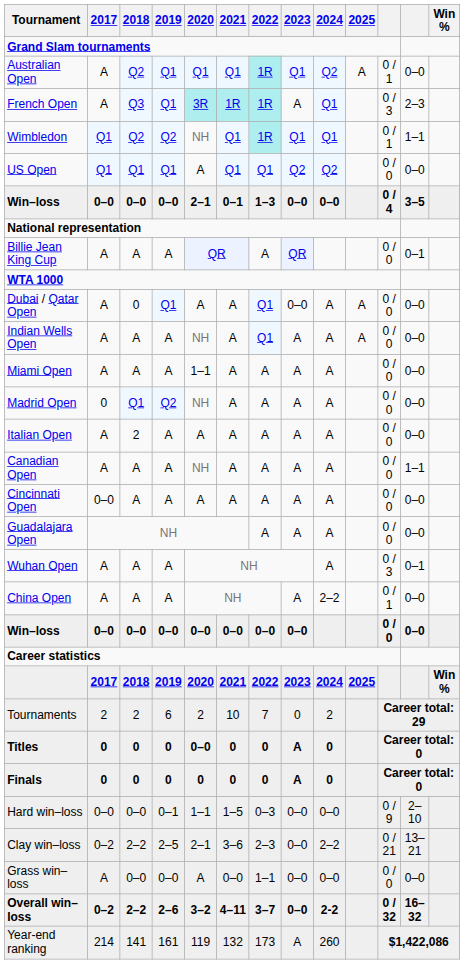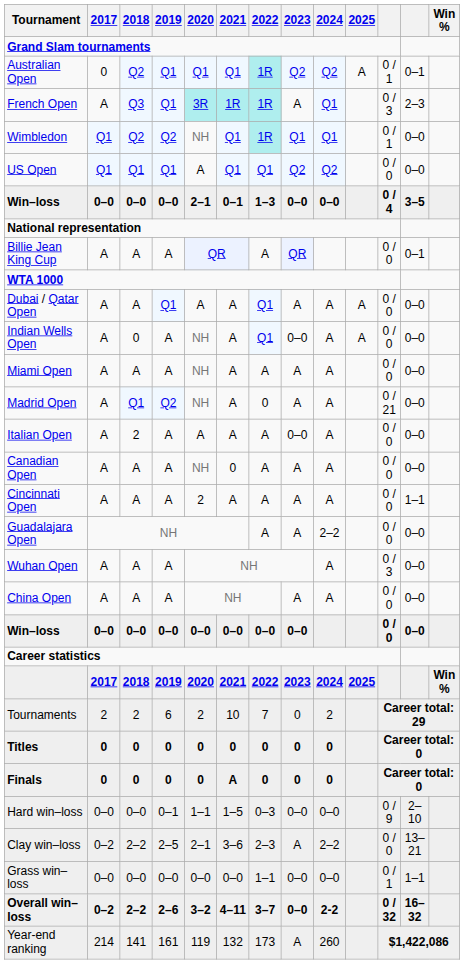 <table class="wikitable nowrap" style=text-align:center>
 <tr>
 <th>Tournament</th>
 <th><a href='#'>2017</a></th>
 <th><a href='#'>2018</a></th>
 <th><a href='#'>2019</a></th>
 <th><a href='#'>2020</a></th>
 <th><a href='#'>2021</a></th>
 <th><a href='#'>2022</a></th>
 <th><a href='#'>2023</a></th>
 <th><a href='#'>2024</a></th>
 <th><a href='#'>2025</a></th>
 <th></th>
 <th></th>
 <th>Win %</th>
 </tr>
 <tr>
 <td colspan="11" align="left"><strong><a href='#'>Grand Slam tournaments</a></strong></td>
 </tr>
 <tr>
 <td align=left><a href='#'>Australian Open</a></td>
-<td>A</td>
+<td>0</td>
 <td bgcolor=f0f8ff><a href='#'>Q2</a></td>
 <td bgcolor=f0f8ff><a href='#'>Q1</a></td>
 <td bgcolor=f0f8ff><a href='#'>Q1</a></td>
 <td bgcolor=f0f8ff><a href='#'>Q1</a></td>
 <td bgcolor=afeeee><a href='#'>1R</a></td>
-<td bgcolor=f0f8ff><a href='#'>Q1</a></td>
+<td bgcolor=f0f8ff><a href='#'>Q2</a></td>
 <td bgcolor=f0f8ff><a href='#'>Q2</a></td>
 <td>A</td>
 <td>0 / 1</td>
-<td>0–0</td>
+<td>0–1</td>
 <td></td>
 </tr>
 <tr>
 <td align=left><a href='#'>French Open</a></td>
 <td>A</td>
 <td bgcolor=f0f8ff><a href='#'>Q3</a></td>
 <td bgcolor=f0f8ff><a href='#'>Q1</a></td>
 <td bgcolor=afeeee><a href='#'>3R</a></td>
 <td bgcolor=afeeee><a href='#'>1R</a></td>
 <td bgcolor=afeeee><a href='#'>1R</a></td>
 <td>A</td>
 <td bgcolor=f0f8ff><a href='#'>Q1</a></td>
 <td></td>
 <td>0 / 3</td>
 <td>2–3</td>
 <td></td>
 </tr>
 <tr>
 <td align=left><a href='#'>Wimbledon</a></td>
 <td bgcolor=f0f8ff><a href='#'>Q1</a></td>
 <td bgcolor=f0f8ff><a href='#'>Q2</a></td>
 <td bgcolor=f0f8ff><a href='#'>Q2</a></td>
 <td style=color:#767676>NH</td>
 <td bgcolor=f0f8ff><a href='#'>Q1</a></td>
 <td bgcolor=afeeee><a href='#'>1R</a></td>
 <td bgcolor=f0f8ff><a href='#'>Q1</a></td>
 <td bgcolor=f0f8ff><a href='#'>Q1</a></td>
 <td></td>
 <td>0 / 1</td>
-<td>1–1</td>
+<td>0–0</td>
 <td></td>
 </tr>
 <tr>
 <td align=left><a href='#'>US Open</a></td>
 <td bgcolor=f0f8ff><a href='#'>Q1</a></td>
 <td bgcolor=f0f8ff><a href='#'>Q1</a></td>
 <td bgcolor=f0f8ff><a href='#'>Q1</a></td>
 <td>A</td>
 <td bgcolor=f0f8ff><a href='#'>Q1</a></td>
 <td bgcolor=f0f8ff><a href='#'>Q1</a></td>
 <td bgcolor=f0f8ff><a href='#'>Q2</a></td>
 <td bgcolor=f0f8ff><a href='#'>Q2</a></td>
 <td></td>
 <td>0 / 0</td>
 <td>0–0</td>
 <td></td>
 </tr>
 <tr style=background:#efefef;font-weight:bold>
 <td align=left>Win–loss</td>
 <td>0–0</td>
 <td>0–0</td>
 <td>0–0</td>
 <td>2–1</td>
 <td>0–1</td>
 <td>1–3</td>
 <td>0–0</td>
 <td>0–0</td>
 <td></td>
 <td>0 / 4</td>
 <td>3–5</td>
 <td></td>
 </tr>
 <tr>
 <td colspan="11" align=left><strong>National representation</strong></td>
 </tr>
 <tr>
 <td align=left><a href='#'>Billie Jean King Cup</a></td>
 <td>A</td>
 <td>A</td>
 <td>A</td>
 <td colspan="2" bgcolor=ecf2ff><a href='#'>QR</a></td>
 <td>A</td>
 <td bgcolor=ecf2ff><a href='#'>QR</a></td>
 <td></td>
 <td></td>
 <td>0 / 0</td>
 <td>0–1</td>
 <td></td>
 </tr>
 <tr>
 <td colspan="11" align="left"><strong><a href='#'>WTA 1000</a></strong></td>
 </tr>
 <tr>
 <td align=left><a href='#'>Dubai</a> / <a href='#'>Qatar Open</a></td>
 <td>A</td>
-<td>0</td>
+<td>A</td>
 <td bgcolor=f0f8ff><a href='#'>Q1</a></td>
 <td>A</td>
 <td>A</td>
 <td bgcolor=f0f8ff><a href='#'>Q1</a></td>
-<td>0–0</td>
+<td>A</td>
 <td>A</td>
 <td>A</td>
 <td>0 / 0</td>
 <td>0–0</td>
 <td></td>
 </tr>
 <tr>
 <td align=left><a href='#'>Indian Wells Open</a></td>
 <td>A</td>
-<td>A</td>
+<td>0</td>
 <td>A</td>
 <td style=color:#767676>NH</td>
 <td>A</td>
 <td bgcolor=f0f8ff><a href='#'>Q1</a></td>
-<td>A</td>
+<td>0–0</td>
 <td>A</td>
 <td>A</td>
 <td>0 / 0</td>
 <td>0–0</td>
 <td></td>
 </tr>
 <tr>
 <td align=left><a href='#'>Miami Open</a></td>
 <td>A</td>
 <td>A</td>
 <td>A</td>
-<td>1–1</td>
+<td style=color:#767676>NH</td>
 <td>A</td>
 <td>A</td>
 <td>A</td>
 <td>A</td>
 <td></td>
 <td>0 / 0</td>
 <td>0–0</td>
 <td></td>
 </tr>
 <tr>
 <td align="left"><a href='#'>Madrid Open</a></td>
-<td>0</td>
+<td>A</td>
 <td bgcolor="f0f8ff"><a href='#'>Q1</a></td>
 <td bgcolor="f0f8ff"><a href='#'>Q2</a></td>
 <td style="color:#767676">NH</td>
 <td>A</td>
-<td>A</td>
+<td>0</td>
 <td>A</td>
 <td>A</td>
 <td></td>
-<td>0 / 0</td>
+<td>0 / 21</td>
 <td>0–0</td>
 <td></td>
 </tr>
 <tr>
 <td align=left><a href='#'>Italian Open</a></td>
 <td>A</td>
 <td>2</td>
 <td>A</td>
 <td>A</td>
 <td>A</td>
 <td>A</td>
-<td>A</td>
+<td>0–0</td>
 <td>A</td>
 <td></td>
 <td>0 / 0</td>
 <td>0–0</td>
 <td></td>
 </tr>
 <tr>
 <td align=left><a href='#'>Canadian Open</a></td>
 <td>A</td>
 <td>A</td>
 <td>A</td>
 <td style=color:#767676>NH</td>
+<td>0</td>
+<td>A</td>
+<td>A</td>
+<td>A</td>
+<td></td>
+<td>0 / 0</td>
+<td>0–0</td>
+<td></td>
+</tr>
+<tr>
+<td align=left><a href='#'>Cincinnati Open</a></td>
+<td>A</td>
+<td>A</td>
+<td>A</td>
+<td>2</td>
 <td>A</td>
 <td>A</td>
 <td>A</td>
 <td>A</td>
 <td></td>
 <td>0 / 0</td>
 <td>1–1</td>
 <td></td>
 </tr>
 <tr>
-<td align=left><a href='#'>Cincinnati Open</a></td>
-<td>0–0</td>
-<td>A</td>
-<td>A</td>
-<td>A</td>
-<td>A</td>
-<td>A</td>
-<td>A</td>
-<td>A</td>
-<td></td>
-<td>0 / 0</td>
-<td>0–0</td>
-<td></td>
-</tr>
-<tr>
 <td align="left"><a href='#'>Guadalajara Open</a></td>
 <td colspan="5" style="color:#767676">NH</td>
 <td>A</td>
 <td>A</td>
-<td>A</td>
+<td>2–2</td>
 <td></td>
 <td>0 / 0</td>
 <td>0–0</td>
 <td></td>
 </tr>
 <tr>
 <td align="left"><a href='#'>Wuhan Open</a></td>
 <td>A</td>
 <td>A</td>
 <td>A</td>
 <td colspan="4" style="color:#767676">NH</td>
 <td>A</td>
 <td></td>
 <td>0 / 3</td>
-<td>0–1</td>
+<td>0–0</td>
 <td></td>
 </tr>
 <tr>
 <td align="left"><a href='#'>China Open</a></td>
 <td>A</td>
 <td>A</td>
 <td>A</td>
 <td colspan="3" style="color:#767676">NH</td>
 <td>A</td>
-<td>2–2</td>
+<td>A</td>
 <td></td>
-<td>0 / 1</td>
+<td>0 / 0</td>
 <td>0–0</td>
 <td></td>
 </tr>
 <tr style=background:#efefef;font-weight:bold>
 <td align=left>Win–loss</td>
 <td>0–0</td>
 <td>0–0</td>
 <td>0–0</td>
 <td>0–0</td>
 <td>0–0</td>
 <td>0–0</td>
 <td>0–0</td>
 <td></td>
 <td></td>
 <td>0 / 0</td>
 <td>0–0</td>
 <td></td>
 </tr>
 <tr>
 <td colspan="11" align="left"><strong>Career statistics</strong></td>
 </tr>
 <tr style=background:#efefef;font-weight:bold>
 <td></td>
 <td><a href='#'>2017</a></td>
 <td><a href='#'>2018</a></td>
 <td><a href='#'>2019</a></td>
 <td><a href='#'>2020</a></td>
 <td><a href='#'>2021</a></td>
 <td><a href='#'>2022</a></td>
 <td><a href='#'>2023</a></td>
 <td><a href='#'>2024</a></td>
 <td><a href='#'>2025</a></td>
 <td></td>
 <td></td>
 <td>Win %</td>
 </tr>
 <tr bgcolor=efefef>
 <td align=left>Tournaments</td>
 <td>2</td>
 <td>2</td>
 <td>6</td>
 <td>2</td>
 <td>10</td>
 <td>7</td>
 <td>0</td>
 <td>2</td>
 <td></td>
 <td colspan="3"><strong>Career total: 29</strong></td>
 </tr>
 <tr style=background:#efefef;font-weight:bold>
 <td align=left>Titles</td>
 <td>0</td>
 <td>0</td>
 <td>0</td>
-<td>0–0</td>
 <td>0</td>
 <td>0</td>
-<td>A</td>
+<td>0</td>
+<td>0</td>
 <td>0</td>
 <td></td>
 <td colspan="3">Career total: 0</td>
 </tr>
 <tr style=background:#efefef;font-weight:bold>
 <td align=left>Finals</td>
 <td>0</td>
 <td>0</td>
 <td>0</td>
 <td>0</td>
+<td>A</td>
 <td>0</td>
 <td>0</td>
-<td>A</td>
 <td>0</td>
 <td></td>
 <td colspan="3">Career total: 0</td>
 </tr>
 <tr bgcolor=efefef>
 <td align=left>Hard win–loss</td>
 <td>0–0</td>
 <td>0–0</td>
 <td>0–1</td>
 <td>1–1</td>
 <td>1–5</td>
 <td>0–3</td>
 <td>0–0</td>
 <td>0–0</td>
 <td></td>
 <td>0 / 9</td>
 <td>2–10</td>
 <td></td>
 </tr>
 <tr bgcolor=efefef>
 <td align=left>Clay win–loss</td>
 <td>0–2</td>
 <td>2–2</td>
 <td>2–5</td>
 <td>2–1</td>
 <td>3–6</td>
 <td>2–3</td>
-<td>0–0</td>
+<td>A</td>
 <td>2–2</td>
 <td></td>
-<td>0 / 21</td>
+<td>0 / 0</td>
 <td>13–21</td>
 <td></td>
 </tr>
 <tr bgcolor=efefef>
 <td align=left>Grass win–loss</td>
-<td>A</td>
 <td>0–0</td>
 <td>0–0</td>
-<td>A</td>
+<td>0–0</td>
+<td>0–0</td>
 <td>0–0</td>
 <td>1–1</td>
 <td>0–0</td>
 <td>0–0</td>
 <td></td>
-<td>0 / 0</td>
-<td>0–0</td>
+<td>0 / 1</td>
+<td>1–1</td>
 <td></td>
 </tr>
 <tr style=background:#efefef;font-weight:bold>
 <td align=left>Overall win–loss</td>
 <td>0–2</td>
 <td>2–2</td>
 <td>2–6</td>
 <td>3–2</td>
 <td>4–11</td>
 <td>3–7</td>
 <td>0–0</td>
 <td>2-2</td>
 <td></td>
 <td>0 / 32</td>
 <td>16–32</td>
 <td></td>
 </tr>
 <tr style=background:#efefef>
 <td align=left>Year-end ranking</td>
 <td>214</td>
 <td>141</td>
 <td>161</td>
 <td>119</td>
 <td>132</td>
 <td>173</td>
 <td>A</td>
 <td>260</td>
 <td></td>
 <td colspan="3"><strong>$1,422,086</strong></td>
 </tr>
 </table>
